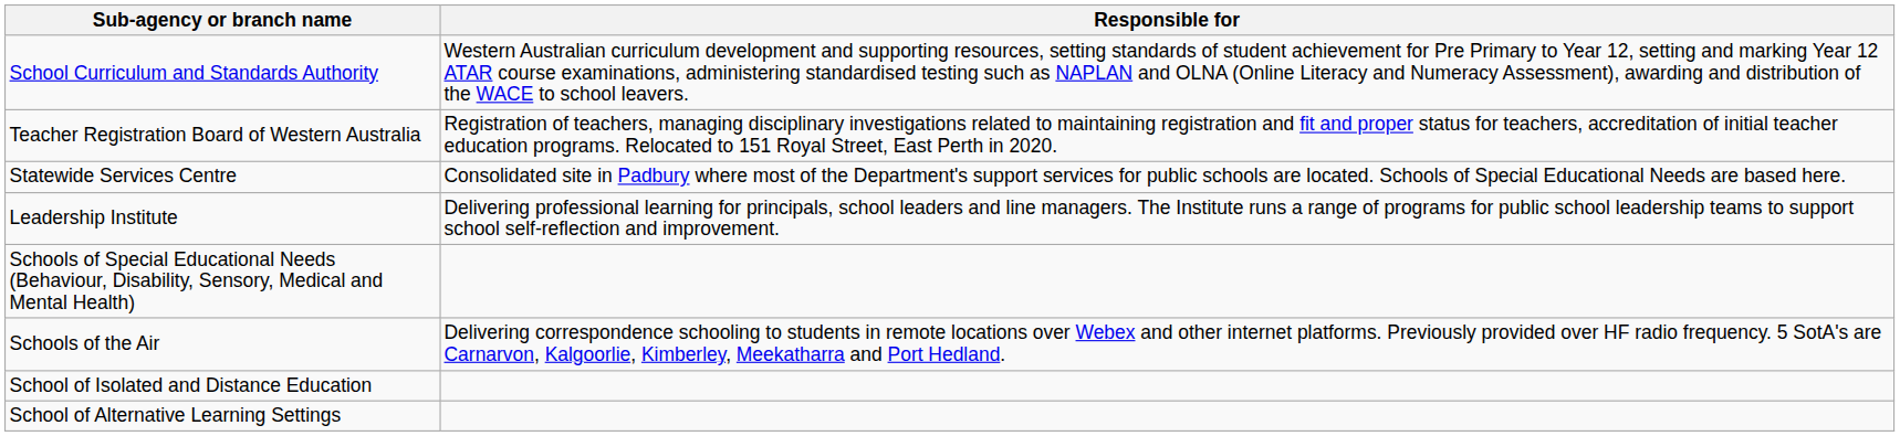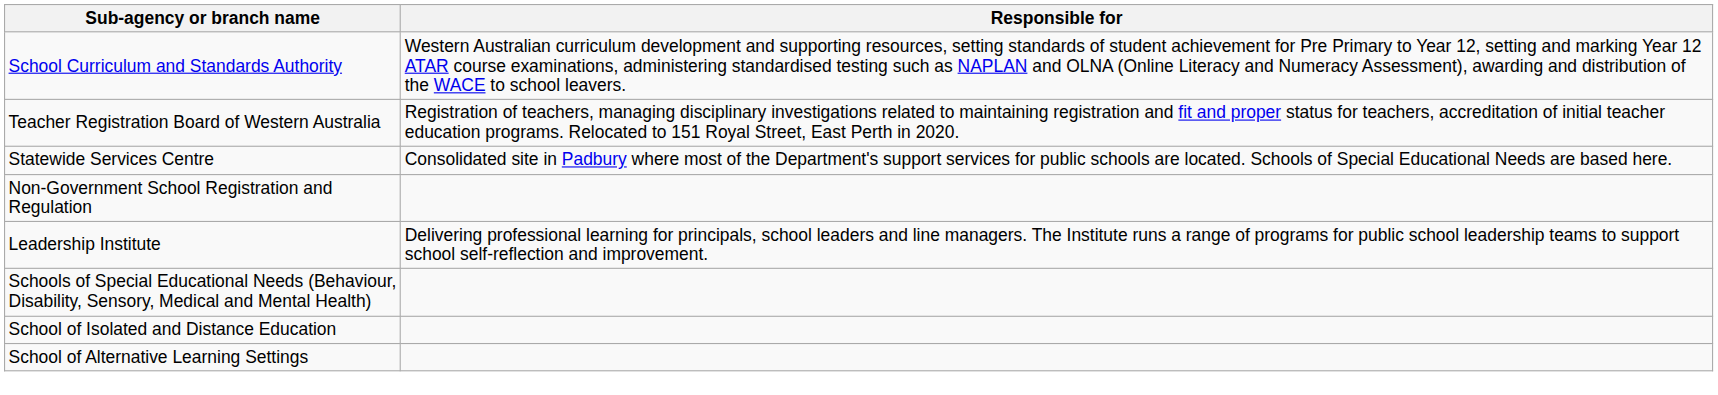 <table class="wikitable mw-collapsible">
 <tr>
 <th>Sub-agency or branch name</th>
 <th>Responsible for</th>
 </tr>
 <tr>
 <td><a href='#'>School Curriculum and Standards Authority</a></td>
 <td>Western Australian curriculum development and supporting resources, setting standards of student achievement for Pre Primary to Year 12, setting and marking Year 12 <a href='#'>ATAR</a> course examinations, administering standardised testing such as <a href='#'>NAPLAN</a> and OLNA (Online Literacy and Numeracy Assessment), awarding and distribution of the <a href='#'>WACE</a> to school leavers.</td>
 </tr>
 <tr>
 <td>Teacher Registration Board of Western Australia</td>
 <td>Registration of teachers, managing disciplinary investigations related to maintaining registration and <a href='#'>fit and proper</a> status for teachers, accreditation of initial teacher education programs. Relocated to 151 Royal Street, East Perth in 2020.</td>
 </tr>
 <tr>
 <td>Statewide Services Centre</td>
 <td>Consolidated site in <a href='#'>Padbury</a> where most of the Department's support services for public schools are located. Schools of Special Educational Needs are based here.</td>
 </tr>
 <tr>
+<td>Non-Government School Registration and Regulation</td>
+<td></td>
+</tr>
+<tr>
 <td>Leadership Institute</td>
 <td>Delivering professional learning for principals, school leaders and line managers. The Institute runs a range of programs for public school leadership teams to support school self-reflection and improvement.</td>
 </tr>
 <tr>
 <td>Schools of Special Educational Needs (Behaviour, Disability, Sensory, Medical and Mental Health)</td>
 <td></td>
-</tr>
-<tr>
-<td>Schools of the Air</td>
-<td>Delivering correspondence schooling to students in remote locations over <a href='#'>Webex</a> and other internet platforms. Previously provided over HF radio frequency. 5 SotA's are <a href='#'>Carnarvon</a>, <a href='#'>Kalgoorlie</a>, <a href='#'>Kimberley</a>, <a href='#'>Meekatharra</a> and <a href='#'>Port Hedland</a>.</td>
 </tr>
 <tr>
 <td>School of Isolated and Distance Education</td>
 <td></td>
 </tr>
 <tr>
 <td>School of Alternative Learning Settings</td>
 <td></td>
 </tr>
 </table>
